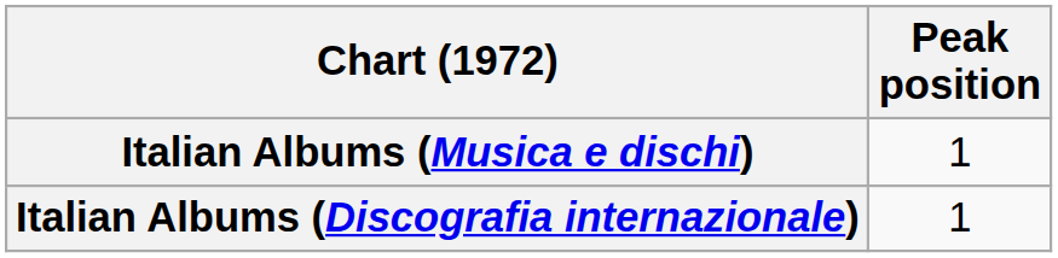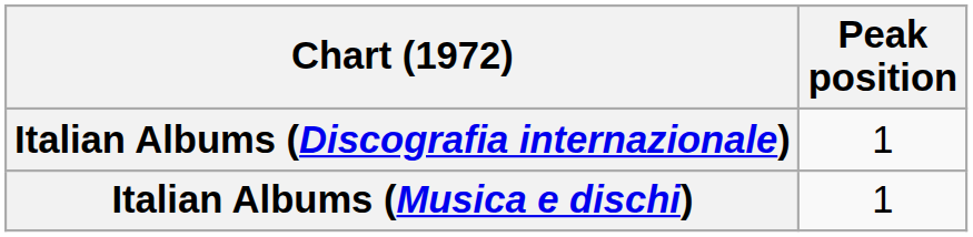 <table class="wikitable plainrowheaders" style="text-align:center">
 <tr>
 <th scope="col">Chart (1972)</th>
 <th scope="col">Peak<br>position</th>
 </tr>
 <tr>
+<th scope="row">Italian Albums (<em><a href='#'>Discografia internazionale</a></em>)</th>
+<td>1</td>
+</tr>
+<tr>
 <th scope="row">Italian Albums (<em><a href='#'>Musica e dischi</a></em>)</th>
 <td>1</td>
 </tr>
-<tr>
-<th scope="row">Italian Albums (<em><a href='#'>Discografia internazionale</a></em>)</th>
-<td>1</td>
-</tr>
 </table>
